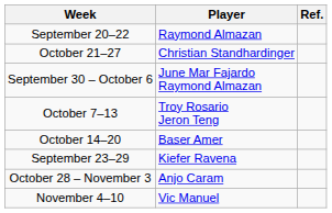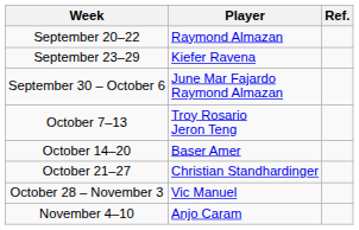 <table class="wikitable" border="1">
 <tr>
 <th>Week</th>
 <th>Player</th>
 <th>Ref.</th>
 </tr>
 <tr>
 <td align=center>September 20–22</td>
 <td><a href='#'>Raymond Almazan</a> </td>
 <td align=center></td>
 </tr>
 <tr>
-<td align=center>October 21–27</td>
-<td><a href='#'>Christian Standhardinger</a> </td>
+<td align=center>September 23–29</td>
+<td><a href='#'>Kiefer Ravena</a> </td>
 <td align=center></td>
 </tr>
 <tr>
 <td align=center>September 30 – October 6</td>
 <td><a href='#'>June Mar Fajardo</a>  <br> <a href='#'>Raymond Almazan</a> </td>
 <td align=center></td>
 </tr>
 <tr>
 <td align=center>October 7–13</td>
 <td><a href='#'>Troy Rosario</a>  <br> <a href='#'>Jeron Teng</a> </td>
 <td align=center></td>
 </tr>
 <tr>
 <td align=center>October 14–20</td>
 <td><a href='#'>Baser Amer</a> </td>
 <td align=center></td>
 </tr>
 <tr>
-<td align=center>September 23–29</td>
-<td><a href='#'>Kiefer Ravena</a> </td>
+<td align=center>October 21–27</td>
+<td><a href='#'>Christian Standhardinger</a> </td>
 <td align=center></td>
 </tr>
 <tr>
 <td align=center>October 28 – November 3</td>
-<td><a href='#'>Anjo Caram</a> </td>
+<td><a href='#'>Vic Manuel</a> </td>
 <td align=center></td>
 </tr>
 <tr>
 <td align=center>November 4–10</td>
-<td><a href='#'>Vic Manuel</a> </td>
+<td><a href='#'>Anjo Caram</a> </td>
 <td align=center></td>
 </tr>
 </table>
